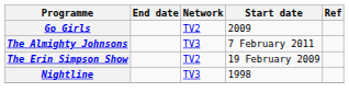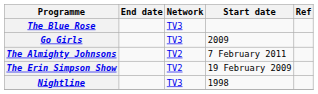 <table class="wikitable plainrowheaders sortable">
 <tr>
 <th scope="col">Programme</th>
 <th scope="col">End date</th>
 <th scope="col">Network</th>
 <th scope="col">Start date</th>
 <th scope="col" class="unsortable">Ref</th>
 </tr>
 <tr>
+<th scope="row"><em><a href='#'>The Blue Rose</a></em></th>
+<td></td>
+<td><a href='#'>TV3</a></td>
+<td></td>
+<td align=center></td>
+</tr>
+<tr>
 <th scope="row"><em><a href='#'>Go Girls</a></em></th>
 <td></td>
-<td><a href='#'>TV2</a></td>
+<td><a href='#'>TV3</a></td>
 <td>2009</td>
 <td align=center></td>
 </tr>
 <tr>
 <th scope="row"><em><a href='#'>The Almighty Johnsons</a></em></th>
 <td></td>
-<td><a href='#'>TV3</a></td>
+<td><a href='#'>TV2</a></td>
 <td>7 February 2011</td>
 <td align=center></td>
 </tr>
 <tr>
 <th scope="row"><em><a href='#'>The Erin Simpson Show</a></em></th>
 <td></td>
 <td><a href='#'>TV2</a></td>
 <td>19 February 2009</td>
 <td align=center></td>
 </tr>
 <tr>
 <th scope="row"><em><a href='#'>Nightline</a></em></th>
 <td></td>
 <td><a href='#'>TV3</a></td>
 <td>1998</td>
 <td align=center></td>
 </tr>
 <tr>
 </tr>
 </table>
